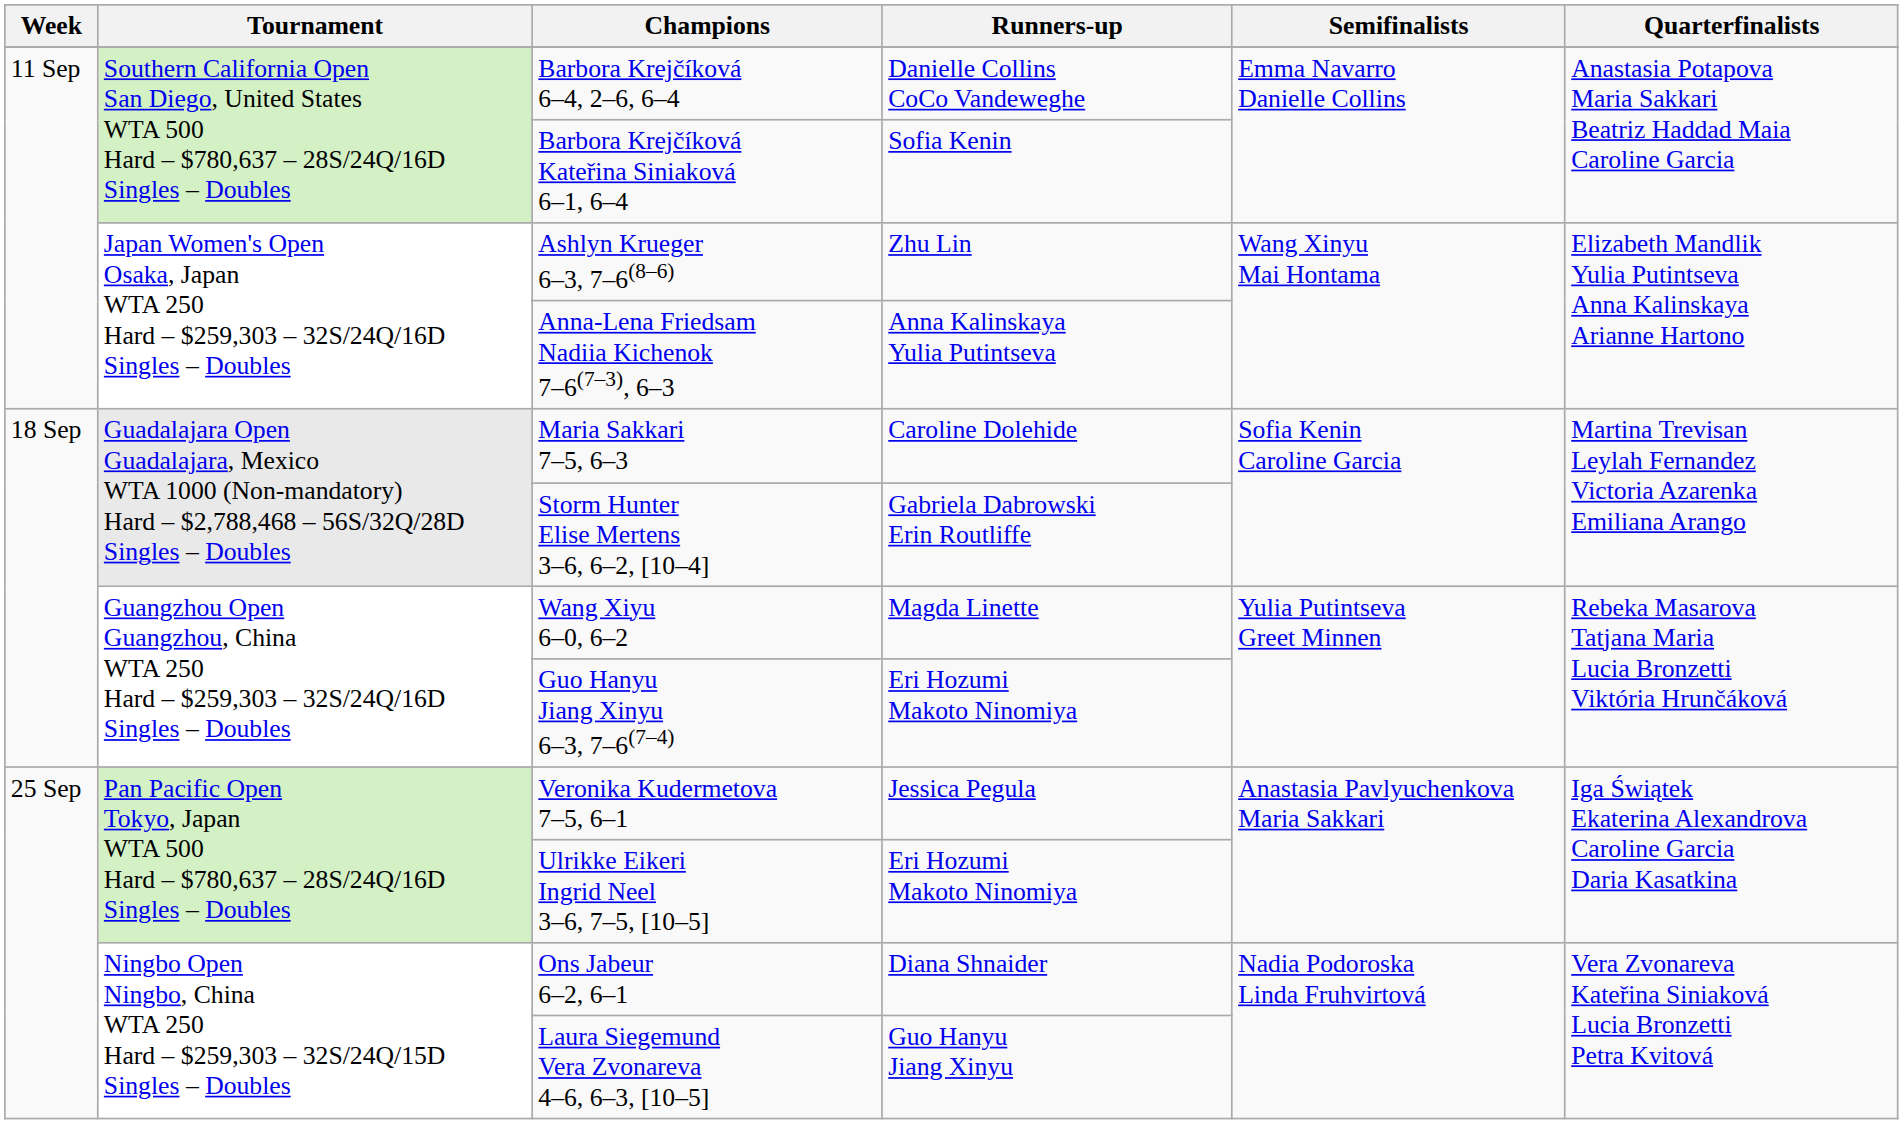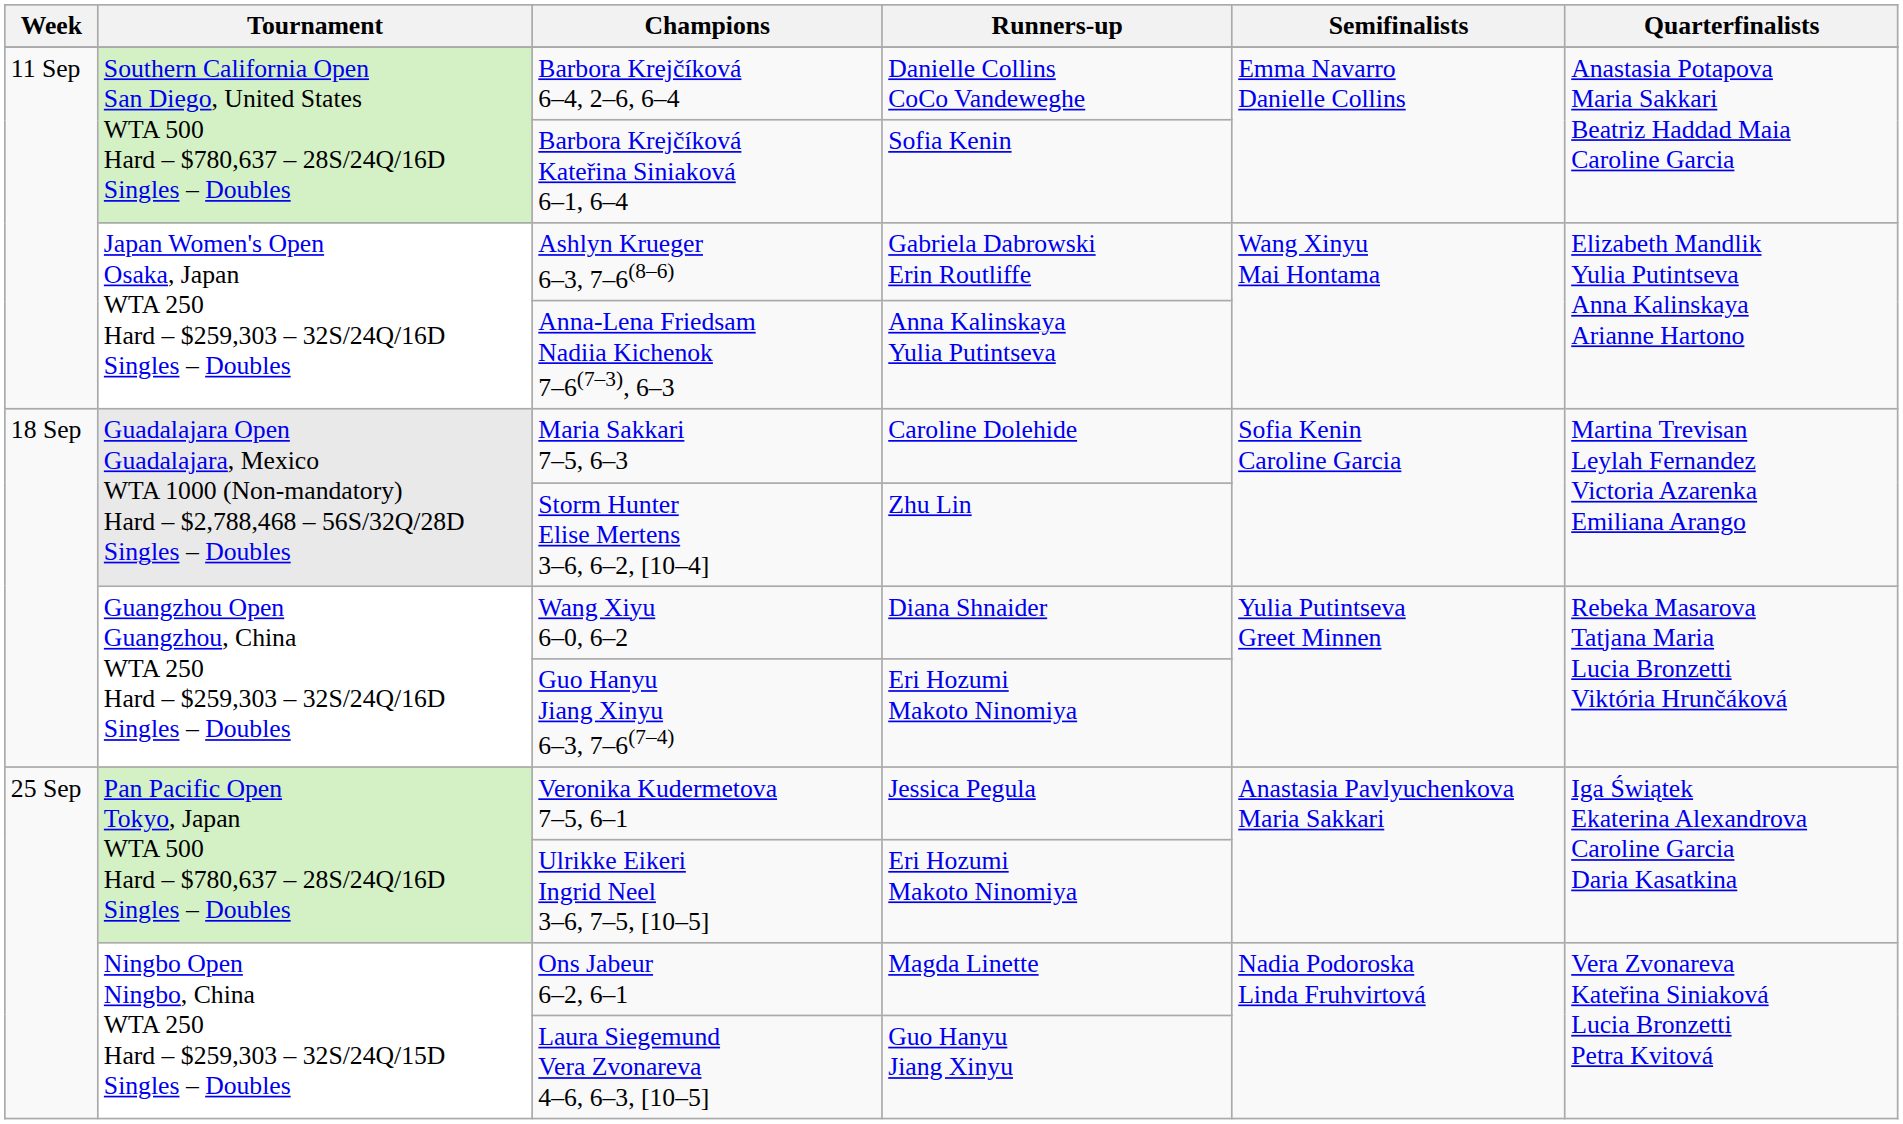 <table class=wikitable style=font-size:95%>
 <tr>
 <th style="width:48px;">Week</th>
 <th style="width:250px;">Tournament</th>
 <th style="width:200px;">Champions</th>
 <th style="width:200px;">Runners-up</th>
 <th style="width:190px;">Semifinalists</th>
 <th style="width:190px;">Quarterfinalists</th>
 </tr>
 <tr style="vertical-align:top">
 </tr>
 <tr style="vertical-align:top">
 <td rowspan="4">11 Sep</td>
 <td style="background:#d4f1c5;" rowspan=2><a href='#'>Southern California Open</a><br><a href='#'>San Diego</a>, United States<br>WTA 500<br>Hard – $780,637 – 28S/24Q/16D<br><a href='#'>Singles</a> – <a href='#'>Doubles</a></td>
 <td> <a href='#'>Barbora Krejčíková</a> <br> 6–4, 2–6, 6–4</td>
 <td> <a href='#'>Danielle Collins</a> <br>  <a href='#'>CoCo Vandeweghe</a></td>
 <td rowspan=2> <a href='#'>Emma Navarro</a><br> <a href='#'>Danielle Collins</a></td>
 <td rowspan=2> <a href='#'>Anastasia Potapova</a> <br> <a href='#'>Maria Sakkari</a> <br> <a href='#'>Beatriz Haddad Maia</a> <br> <a href='#'>Caroline Garcia</a></td>
 </tr>
 <tr style="vertical-align:top">
 <td> <a href='#'>Barbora Krejčíková</a> <br>  <a href='#'>Kateřina Siniaková</a> <br> 6–1, 6–4</td>
 <td> <a href='#'>Sofia Kenin</a></td>
 </tr>
 <tr style="vertical-align:top">
 <td style="background:#fff;" rowspan="2"><a href='#'>Japan Women's Open</a><br><a href='#'>Osaka</a>, Japan<br>WTA 250<br>Hard – $259,303 – 32S/24Q/16D<br><a href='#'>Singles</a> – <a href='#'>Doubles</a></td>
 <td> <a href='#'>Ashlyn Krueger</a> <br> 6–3, 7–6<sup>(8–6)</sup></td>
-<td> <a href='#'>Zhu Lin</a></td>
+<td> <a href='#'>Gabriela Dabrowski</a> <br>  <a href='#'>Erin Routliffe</a></td>
 <td rowspan=2> <a href='#'>Wang Xinyu</a> <br> <a href='#'>Mai Hontama</a></td>
 <td rowspan=2> <a href='#'>Elizabeth Mandlik</a> <br> <a href='#'>Yulia Putintseva</a> <br> <a href='#'>Anna Kalinskaya</a> <br> <a href='#'>Arianne Hartono</a></td>
 </tr>
 <tr style="vertical-align:top">
 <td> <a href='#'>Anna-Lena Friedsam</a> <br>  <a href='#'>Nadiia Kichenok</a> <br> 7–6<sup>(7–3)</sup>, 6–3</td>
 <td> <a href='#'>Anna Kalinskaya</a> <br>  <a href='#'>Yulia Putintseva</a></td>
 </tr>
 <tr style="vertical-align:top">
 <td rowspan="4">18 Sep</td>
 <td style="background:#e9e9e9;" rowspan="2"><a href='#'>Guadalajara Open</a><br><a href='#'>Guadalajara</a>, Mexico<br>WTA 1000 (Non-mandatory)<br>Hard – $2,788,468 – 56S/32Q/28D<br><a href='#'>Singles</a> – <a href='#'>Doubles</a></td>
 <td> <a href='#'>Maria Sakkari</a> <br> 7–5, 6–3</td>
 <td> <a href='#'>Caroline Dolehide</a></td>
 <td rowspan=2> <a href='#'>Sofia Kenin</a> <br> <a href='#'>Caroline Garcia</a></td>
 <td rowspan=2> <a href='#'>Martina Trevisan</a> <br> <a href='#'>Leylah Fernandez</a> <br> <a href='#'>Victoria Azarenka</a> <br> <a href='#'>Emiliana Arango</a></td>
 </tr>
 <tr style="vertical-align:top">
 <td> <a href='#'>Storm Hunter</a> <br>  <a href='#'>Elise Mertens</a> <br> 3–6, 6–2, [10–4]</td>
-<td> <a href='#'>Gabriela Dabrowski</a> <br>  <a href='#'>Erin Routliffe</a></td>
+<td> <a href='#'>Zhu Lin</a></td>
 </tr>
 <tr style="vertical-align:top">
 <td style="background:#fff;" rowspan="2"><a href='#'>Guangzhou Open</a><br><a href='#'>Guangzhou</a>, China<br>WTA 250<br>Hard – $259,303 – 32S/24Q/16D<br><a href='#'>Singles</a> – <a href='#'>Doubles</a></td>
 <td> <a href='#'>Wang Xiyu</a><br> 6–0, 6–2</td>
-<td> <a href='#'>Magda Linette</a></td>
+<td> <a href='#'>Diana Shnaider</a></td>
 <td rowspan=2> <a href='#'>Yulia Putintseva</a> <br> <a href='#'>Greet Minnen</a></td>
 <td rowspan=2> <a href='#'>Rebeka Masarova</a> <br> <a href='#'>Tatjana Maria</a> <br> <a href='#'>Lucia Bronzetti</a> <br> <a href='#'>Viktória Hrunčáková</a></td>
 </tr>
 <tr style="vertical-align:top">
 <td> <a href='#'>Guo Hanyu</a><br> <a href='#'>Jiang Xinyu</a> <br> 6–3, 7–6<sup>(7–4)</sup></td>
 <td> <a href='#'>Eri Hozumi</a> <br>  <a href='#'>Makoto Ninomiya</a></td>
 </tr>
 <tr style="vertical-align:top">
 <td rowspan="4">25 Sep</td>
 <td style="background:#D4F1C5;" rowspan="2"><a href='#'>Pan Pacific Open</a><br><a href='#'>Tokyo</a>, Japan<br>WTA 500<br>Hard – $780,637 – 28S/24Q/16D<br><a href='#'>Singles</a> – <a href='#'>Doubles</a></td>
 <td> <a href='#'>Veronika Kudermetova</a><br>7–5, 6–1</td>
 <td> <a href='#'>Jessica Pegula</a></td>
 <td rowspan=2> <a href='#'>Anastasia Pavlyuchenkova</a> <br> <a href='#'>Maria Sakkari</a></td>
 <td rowspan=2> <a href='#'>Iga Świątek</a> <br>  <a href='#'>Ekaterina Alexandrova</a><br> <a href='#'>Caroline Garcia</a> <br> <a href='#'>Daria Kasatkina</a></td>
 </tr>
 <tr style="vertical-align:top">
 <td> <a href='#'>Ulrikke Eikeri</a> <br>  <a href='#'>Ingrid Neel</a> <br> 3–6, 7–5, [10–5]</td>
 <td> <a href='#'>Eri Hozumi</a> <br>  <a href='#'>Makoto Ninomiya</a></td>
 </tr>
 <tr style="vertical-align:top">
 <td style="background:#fff;" rowspan="2"><a href='#'>Ningbo Open</a><br><a href='#'>Ningbo</a>, China<br>WTA 250<br>Hard – $259,303 – 32S/24Q/15D<br><a href='#'>Singles</a> – <a href='#'>Doubles</a></td>
 <td> <a href='#'>Ons Jabeur</a> <br> 6–2, 6–1</td>
-<td> <a href='#'>Diana Shnaider</a></td>
+<td> <a href='#'>Magda Linette</a></td>
 <td rowspan=2> <a href='#'>Nadia Podoroska</a> <br> <a href='#'>Linda Fruhvirtová</a></td>
 <td rowspan=2> <a href='#'>Vera Zvonareva</a><br> <a href='#'>Kateřina Siniaková</a> <br> <a href='#'>Lucia Bronzetti</a> <br> <a href='#'>Petra Kvitová</a></td>
 </tr>
 <tr style="vertical-align:top">
 <td style="text-align:left;"> <a href='#'>Laura Siegemund</a> <br>  <a href='#'>Vera Zvonareva</a> <br> 4–6, 6–3, [10–5]</td>
 <td> <a href='#'>Guo Hanyu</a> <br>  <a href='#'>Jiang Xinyu</a></td>
 </tr>
 </table>
